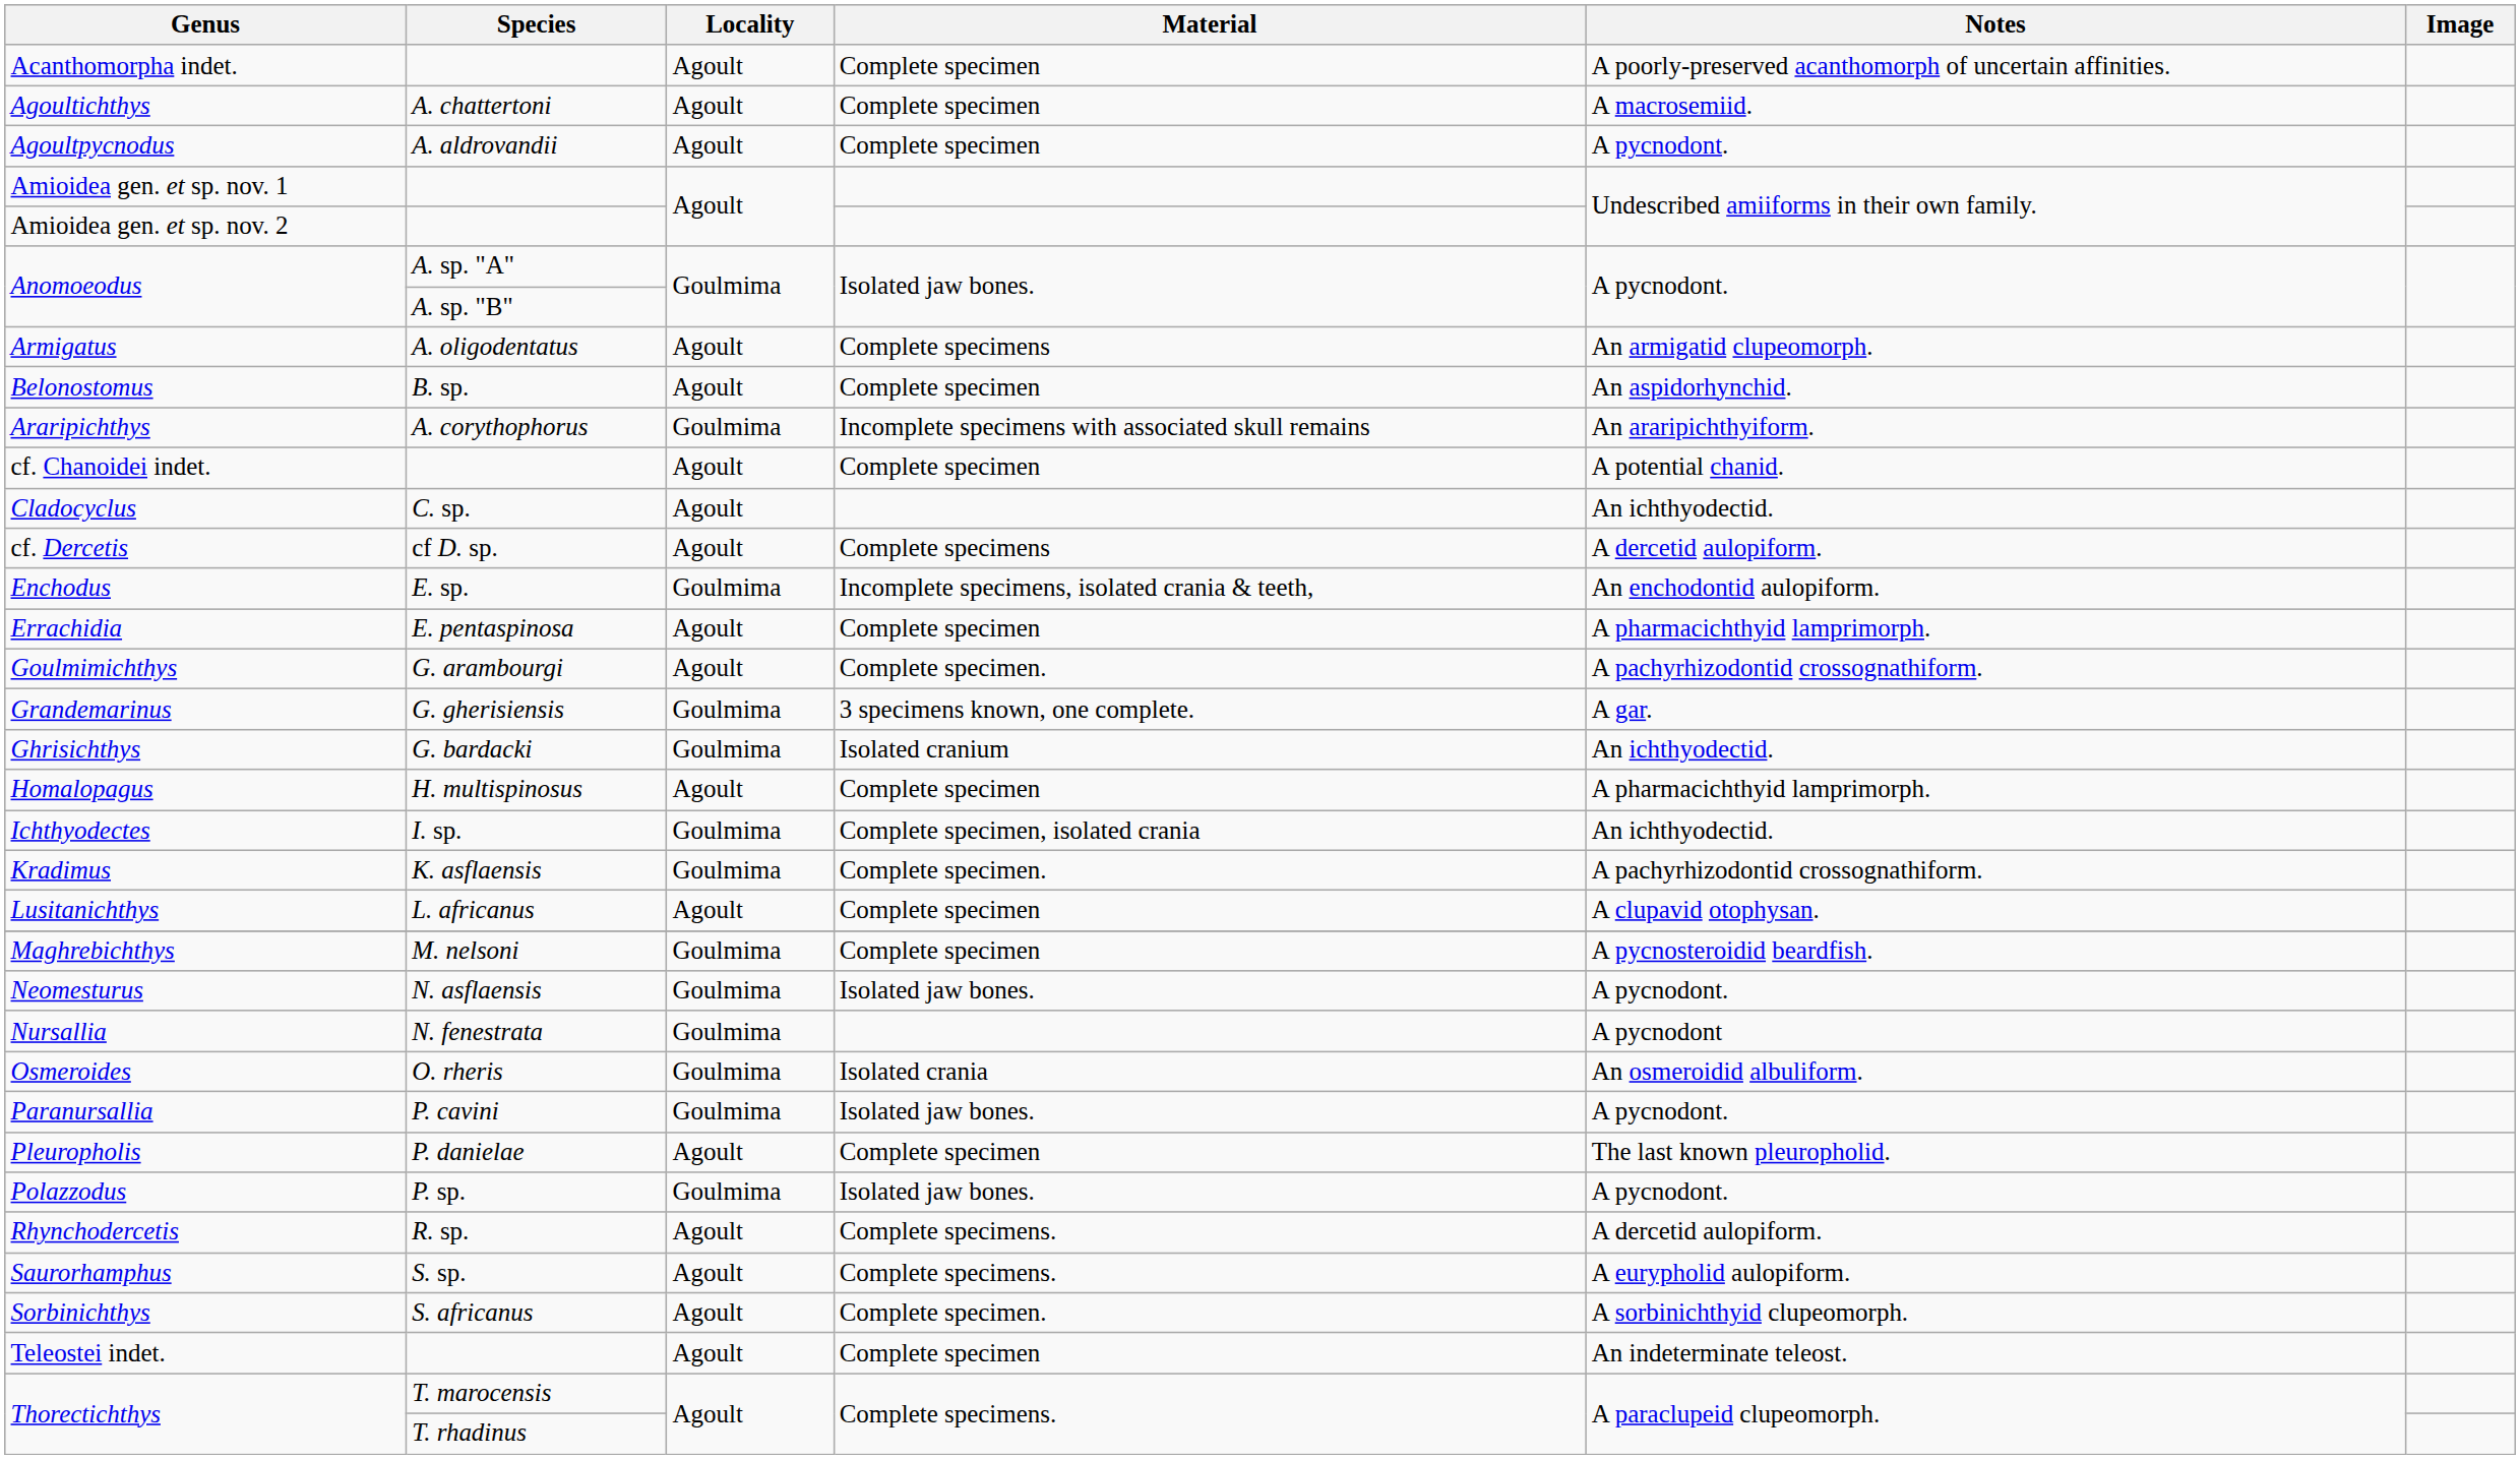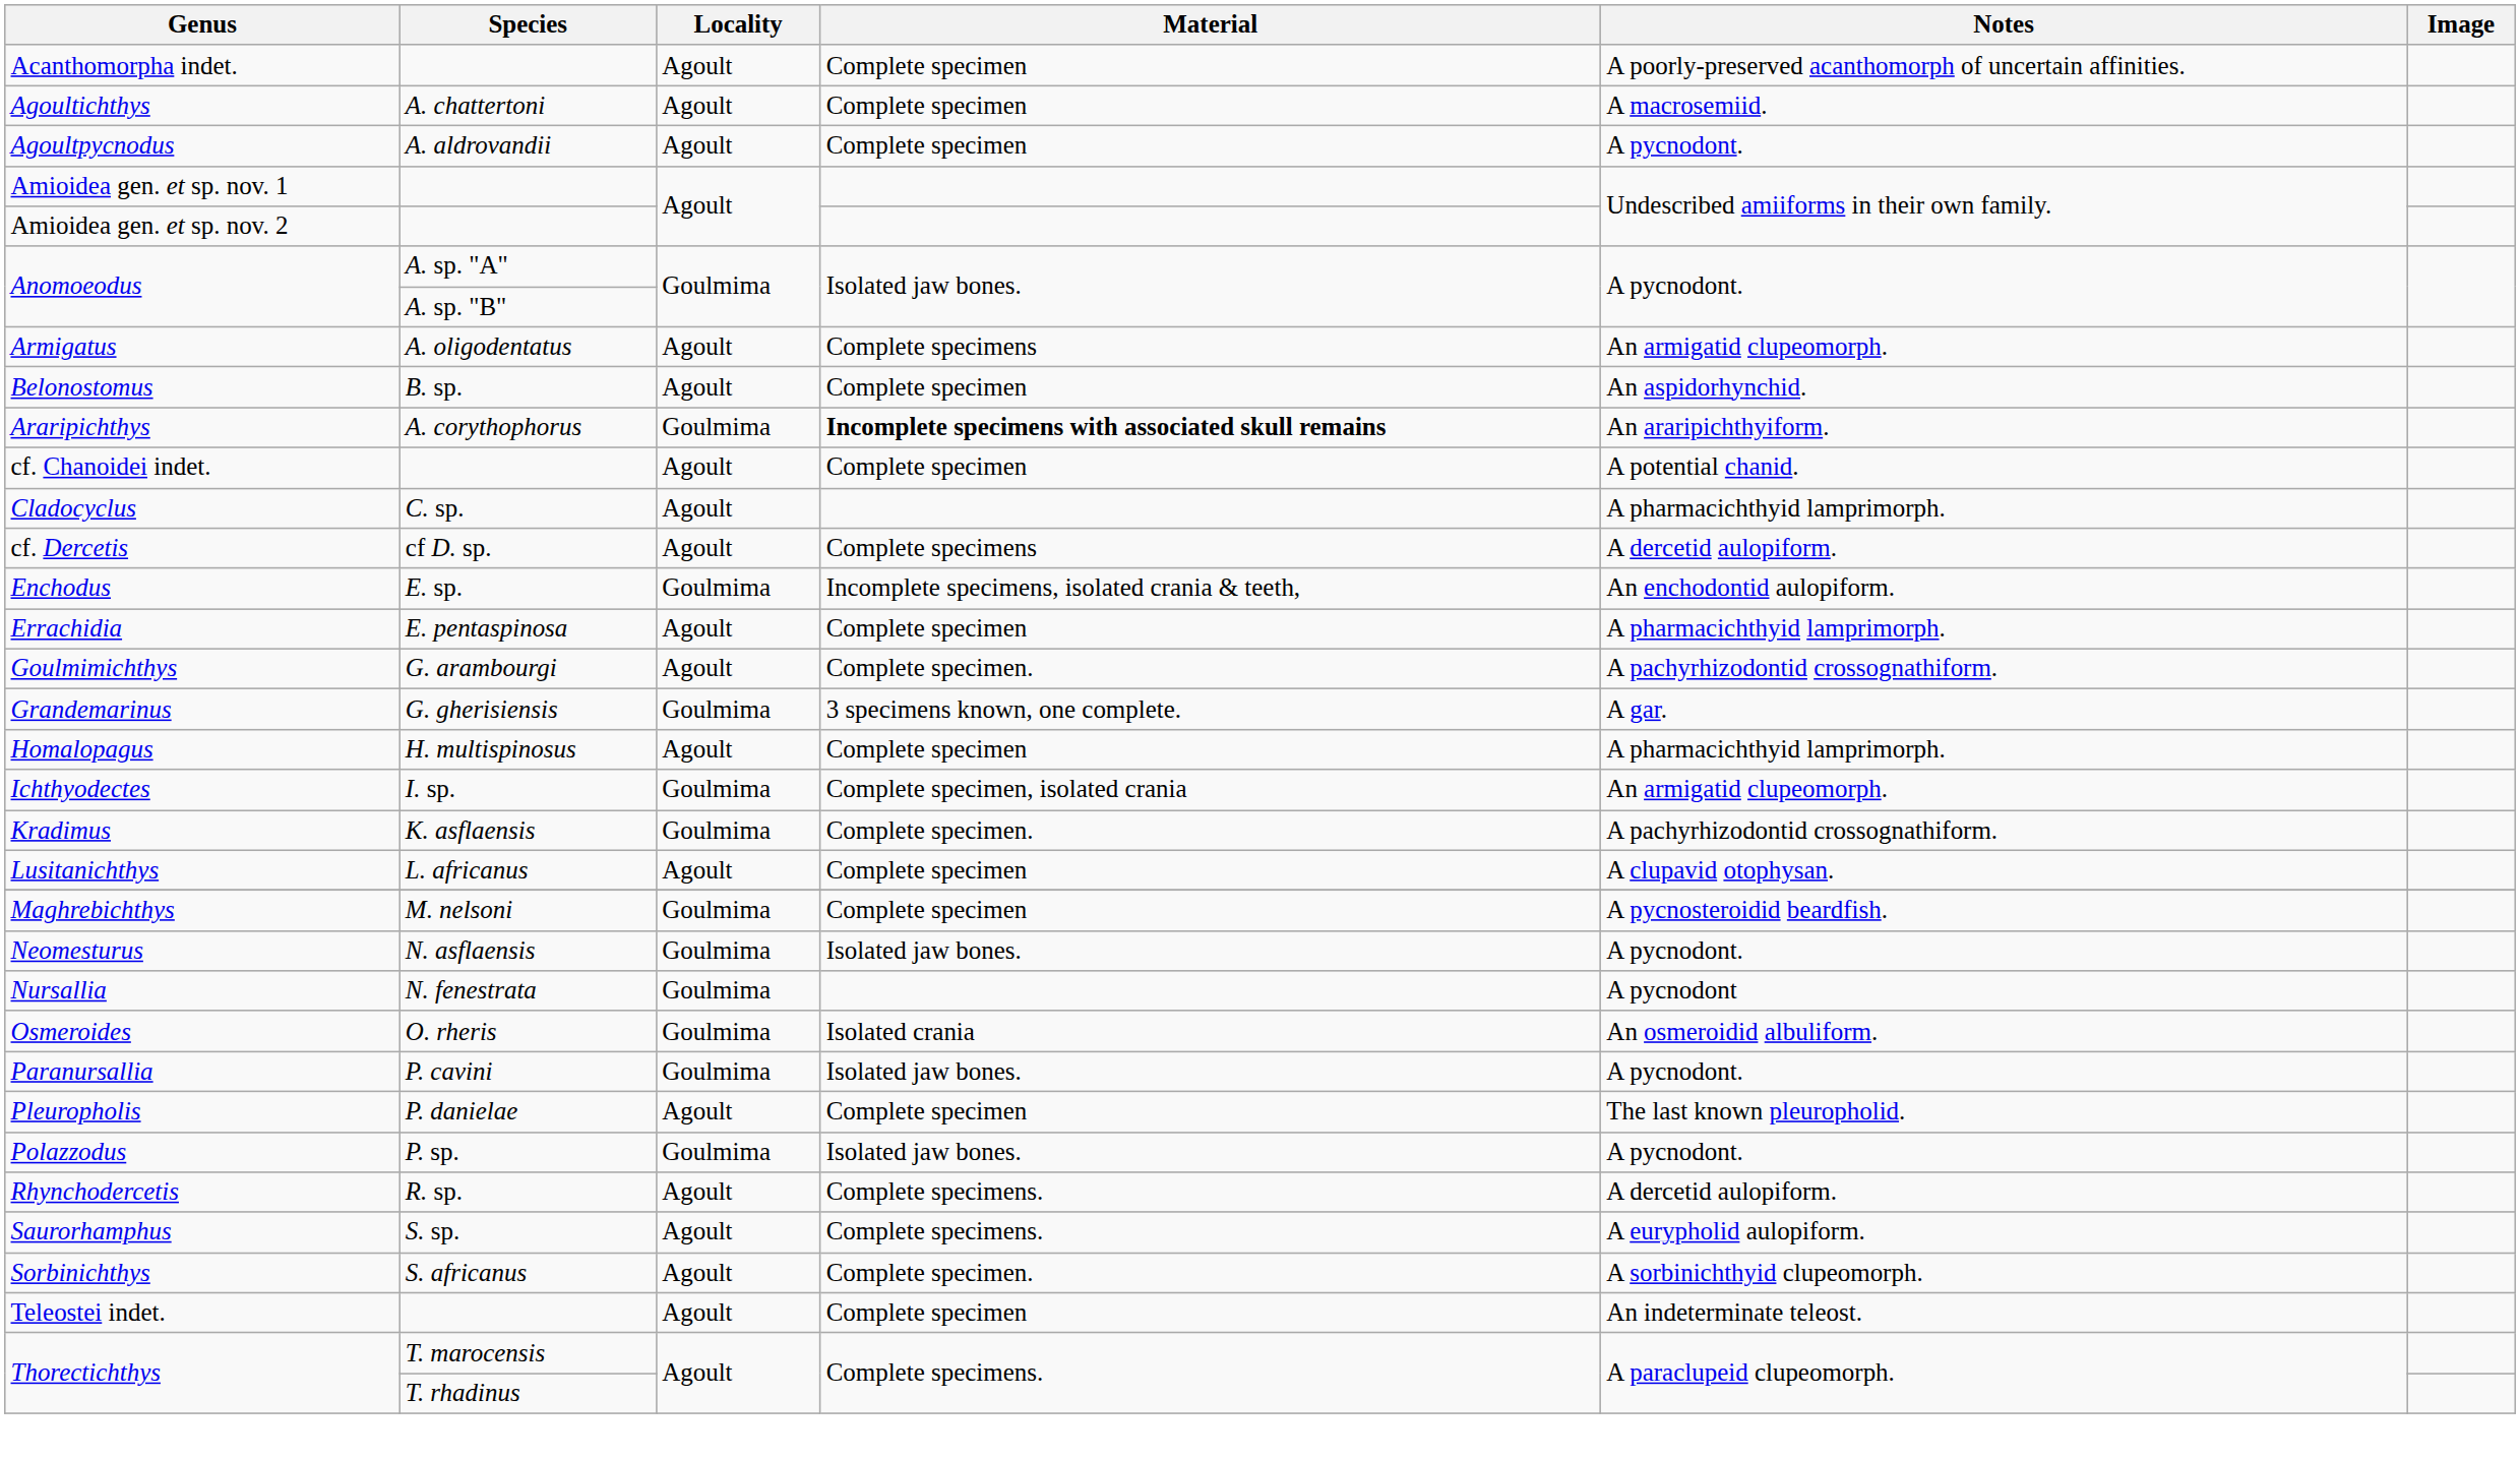 <table class="wikitable" style="margin:auto;width:100%;">
 <tr>
 <th>Genus</th>
 <th>Species</th>
 <th>Locality</th>
 <th>Material</th>
 <th>Notes</th>
 <th>Image</th>
 </tr>
 <tr>
 <td><a href='#'>Acanthomorpha</a> indet.</td>
 <td></td>
 <td>Agoult</td>
 <td>Complete specimen</td>
 <td>A poorly-preserved <a href='#'>acanthomorph</a> of uncertain affinities.</td>
 <td></td>
 </tr>
 <tr>
 <td><em><a href='#'>Agoultichthys</a></em></td>
 <td><em>A. chattertoni</em></td>
 <td>Agoult</td>
 <td>Complete specimen</td>
 <td>A <a href='#'>macrosemiid</a>.</td>
 <td></td>
 </tr>
 <tr>
 <td><em><a href='#'>Agoultpycnodus</a></em></td>
 <td><em>A. aldrovandii</em></td>
 <td>Agoult</td>
 <td>Complete specimen</td>
 <td>A <a href='#'>pycnodont</a>.</td>
 <td></td>
 </tr>
 <tr>
 <td><a href='#'>Amioidea</a> gen. <em>et</em> sp. nov. 1</td>
 <td></td>
 <td rowspan="2">Agoult</td>
 <td></td>
 <td rowspan="2">Undescribed <a href='#'>amiiforms</a> in their own family.</td>
 <td></td>
 </tr>
 <tr>
 <td>Amioidea gen. <em>et</em> sp. nov. 2</td>
 <td></td>
 <td></td>
 <td></td>
 </tr>
 <tr>
 <td rowspan="2"><em><a href='#'>Anomoeodus</a></em></td>
 <td><em>A.</em> sp. "A"</td>
 <td rowspan="2">Goulmima</td>
 <td rowspan="2">Isolated jaw bones.</td>
 <td rowspan="2">A pycnodont.</td>
 <td rowspan="2"></td>
 </tr>
 <tr>
 <td><em>A.</em> sp. "B"</td>
 </tr>
 <tr>
 <td><em><a href='#'>Armigatus</a></em></td>
 <td><em>A. oligodentatus</em></td>
 <td>Agoult</td>
 <td>Complete specimens</td>
 <td>An <a href='#'>armigatid</a> <a href='#'>clupeomorph</a>.</td>
 <td></td>
 </tr>
 <tr>
 <td><em><a href='#'>Belonostomus</a></em></td>
 <td><em>B.</em> sp.</td>
 <td>Agoult</td>
 <td>Complete specimen</td>
 <td>An <a href='#'>aspidorhynchid</a>.</td>
 <td></td>
 </tr>
 <tr>
 <td><em><a href='#'>Araripichthys</a></em></td>
 <td><em>A. corythophorus</em></td>
 <td>Goulmima</td>
-<td>Incomplete specimens with associated skull remains</td>
+<td><strong>Incomplete specimens with associated skull remains</strong></td>
 <td>An <a href='#'>araripichthyiform</a>.</td>
 <td></td>
 </tr>
 <tr>
 <td>cf. <a href='#'>Chanoidei</a> indet.</td>
 <td></td>
 <td>Agoult</td>
 <td>Complete specimen</td>
 <td>A potential <a href='#'>chanid</a>.</td>
 <td></td>
 </tr>
 <tr>
 <td><em><a href='#'>Cladocyclus</a></em></td>
 <td><em>C.</em> sp.</td>
 <td>Agoult</td>
 <td></td>
-<td>An ichthyodectid.</td>
+<td>A pharmacichthyid lamprimorph.</td>
 <td></td>
 </tr>
 <tr>
 <td>cf. <em><a href='#'>Dercetis</a></em></td>
 <td>cf <em>D.</em> sp.</td>
 <td>Agoult</td>
 <td>Complete specimens</td>
 <td>A <a href='#'>dercetid</a> <a href='#'>aulopiform</a>.</td>
 <td></td>
 </tr>
 <tr>
 <td><em><a href='#'>Enchodus</a></em></td>
 <td><em>E.</em> sp.</td>
 <td>Goulmima</td>
 <td>Incomplete specimens, isolated crania & teeth,</td>
 <td>An <a href='#'>enchodontid</a> aulopiform.</td>
 <td></td>
 </tr>
 <tr>
 <td><em><a href='#'>Errachidia</a></em></td>
 <td><em>E. pentaspinosa</em></td>
 <td>Agoult</td>
 <td>Complete specimen</td>
 <td>A <a href='#'>pharmacichthyid</a> <a href='#'>lamprimorph</a>.</td>
 <td></td>
 </tr>
 <tr>
 <td><em><a href='#'>Goulmimichthys</a></em></td>
 <td><em>G. arambourgi</em></td>
 <td>Agoult</td>
 <td>Complete specimen.</td>
 <td>A <a href='#'>pachyrhizodontid</a> <a href='#'>crossognathiform</a>.</td>
 <td></td>
 </tr>
 <tr>
 <td><em><a href='#'>Grandemarinus</a></em></td>
 <td><em>G. gherisiensis</em></td>
 <td>Goulmima</td>
 <td>3 specimens known, one complete.</td>
 <td>A <a href='#'>gar</a>.</td>
 <td></td>
 </tr>
 <tr>
-<td><em><a href='#'>Ghrisichthys</a></em></td>
-<td><em>G. bardacki</em></td>
-<td>Goulmima</td>
-<td>Isolated cranium</td>
-<td>An <a href='#'>ichthyodectid</a>.</td>
-<td></td>
-</tr>
-<tr>
 <td><em><a href='#'>Homalopagus</a></em></td>
 <td><em>H. multispinosus</em></td>
 <td>Agoult</td>
 <td>Complete specimen</td>
 <td>A pharmacichthyid lamprimorph.</td>
 <td></td>
 </tr>
 <tr>
 <td><em><a href='#'>Ichthyodectes</a></em></td>
 <td><em>I.</em> sp.</td>
 <td>Goulmima</td>
 <td>Complete specimen, isolated crania</td>
-<td>An ichthyodectid.</td>
+<td>An <a href='#'>armigatid</a> <a href='#'>clupeomorph</a>.</td>
 <td></td>
 </tr>
 <tr>
 <td><em><a href='#'>Kradimus</a></em></td>
 <td><em>K. asflaensis</em></td>
 <td>Goulmima</td>
 <td>Complete specimen.</td>
 <td>A pachyrhizodontid crossognathiform.</td>
 <td></td>
 </tr>
 <tr>
 <td><em><a href='#'>Lusitanichthys</a></em></td>
 <td><em>L. africanus</em></td>
 <td>Agoult</td>
 <td>Complete specimen</td>
 <td>A <a href='#'>clupavid</a> <a href='#'>otophysan</a>.</td>
 <td></td>
 </tr>
 <tr>
 </tr>
 <tr>
 <td><em><a href='#'>Maghrebichthys</a></em></td>
 <td><em>M. nelsoni</em></td>
 <td>Goulmima</td>
 <td>Complete specimen</td>
 <td>A <a href='#'>pycnosteroidid</a> <a href='#'>beardfish</a>.</td>
 <td></td>
 </tr>
 <tr>
 <td><em><a href='#'>Neomesturus</a></em></td>
 <td><em>N. asflaensis</em></td>
 <td>Goulmima</td>
 <td>Isolated jaw bones.</td>
 <td>A pycnodont.</td>
 <td></td>
 </tr>
 <tr>
 <td><em><a href='#'>Nursallia</a></em></td>
 <td><em>N. fenestrata</em></td>
 <td>Goulmima</td>
 <td></td>
 <td>A pycnodont</td>
 <td></td>
 </tr>
 <tr>
 <td><em><a href='#'>Osmeroides</a></em></td>
 <td><em>O. rheris</em></td>
 <td>Goulmima</td>
 <td>Isolated crania</td>
 <td>An <a href='#'>osmeroidid</a> <a href='#'>albuliform</a>.</td>
 <td></td>
 </tr>
 <tr>
 <td><em><a href='#'>Paranursallia</a></em></td>
 <td><em>P. cavini</em></td>
 <td>Goulmima</td>
 <td>Isolated jaw bones.</td>
 <td>A pycnodont.</td>
 <td></td>
 </tr>
 <tr>
 <td><em><a href='#'>Pleuropholis</a></em></td>
 <td><em>P. danielae</em></td>
 <td>Agoult</td>
 <td>Complete specimen</td>
 <td>The last known <a href='#'>pleuropholid</a>.</td>
 <td></td>
 </tr>
 <tr>
 <td><em><a href='#'>Polazzodus</a></em></td>
 <td><em>P.</em> sp.</td>
 <td>Goulmima</td>
 <td>Isolated jaw bones.</td>
 <td>A pycnodont.</td>
 <td></td>
 </tr>
 <tr>
 <td><em><a href='#'>Rhynchodercetis</a></em></td>
 <td><em>R.</em> sp.</td>
 <td>Agoult</td>
 <td>Complete specimens.</td>
 <td>A dercetid aulopiform.</td>
 <td></td>
 </tr>
 <tr>
 <td><em><a href='#'>Saurorhamphus</a></em></td>
 <td><em>S.</em> sp.</td>
 <td>Agoult</td>
 <td>Complete specimens.</td>
 <td>A <a href='#'>eurypholid</a> aulopiform.</td>
 <td></td>
 </tr>
 <tr>
 <td><em><a href='#'>Sorbinichthys</a></em></td>
 <td><em>S. africanus</em></td>
 <td>Agoult</td>
 <td>Complete specimen.</td>
 <td>A <a href='#'>sorbinichthyid</a> clupeomorph.</td>
 <td></td>
 </tr>
 <tr>
 <td><a href='#'>Teleostei</a> indet.</td>
 <td></td>
 <td>Agoult</td>
 <td>Complete specimen</td>
 <td>An indeterminate teleost.</td>
 <td></td>
 </tr>
 <tr>
 <td rowspan="2"><em><a href='#'>Thorectichthys</a></em></td>
 <td><em>T. marocensis</em></td>
 <td rowspan="2">Agoult</td>
 <td rowspan="2">Complete specimens.</td>
 <td rowspan="2">A <a href='#'>paraclupeid</a> clupeomorph.</td>
 <td></td>
 </tr>
 <tr>
 <td><em>T. rhadinus</em></td>
 <td></td>
 </tr>
 </table>
